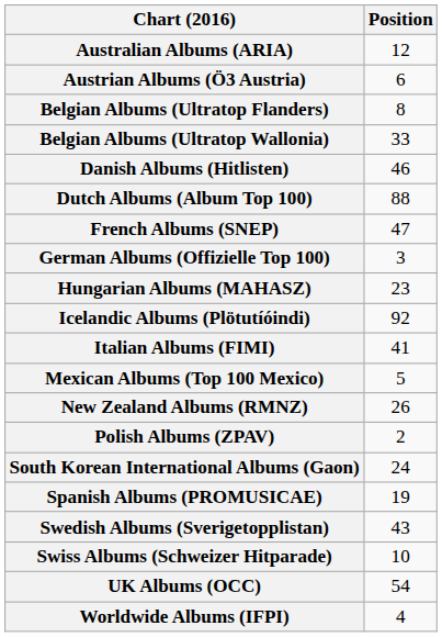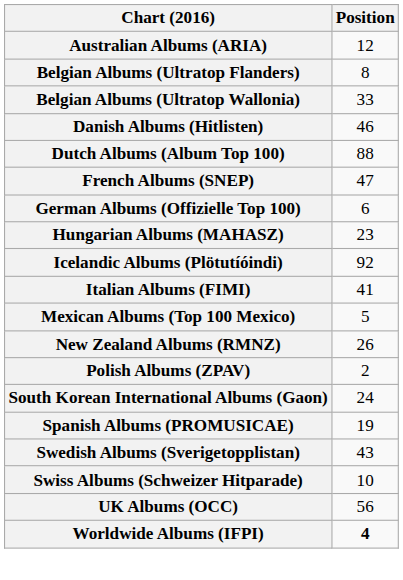 <table class="wikitable sortable plainrowheaders" style="text-align:center">
 <tr>
 <th scope="col">Chart (2016)</th>
 <th scope="col">Position</th>
 </tr>
 <tr>
 <th scope="row">Australian Albums (ARIA)</th>
 <td>12</td>
-</tr>
-<tr>
-<th scope="row">Austrian Albums (Ö3 Austria)</th>
-<td>6</td>
 </tr>
 <tr>
 <th scope="row">Belgian Albums (Ultratop Flanders)</th>
 <td>8</td>
 </tr>
 <tr>
 <th scope="row">Belgian Albums (Ultratop Wallonia)</th>
 <td>33</td>
 </tr>
 <tr>
 <th scope="row">Danish Albums (Hitlisten)</th>
 <td>46</td>
 </tr>
 <tr>
 <th scope="row">Dutch Albums (Album Top 100)</th>
 <td>88</td>
 </tr>
 <tr>
 <th scope="row">French Albums (SNEP)</th>
 <td>47</td>
 </tr>
 <tr>
 <th scope="row">German Albums (Offizielle Top 100)</th>
-<td>3</td>
+<td>6</td>
 </tr>
 <tr>
 <th scope="row">Hungarian Albums (MAHASZ)</th>
 <td>23</td>
 </tr>
 <tr>
 <th scope="row">Icelandic Albums (Plötutíóindi)</th>
 <td>92</td>
 </tr>
 <tr>
 <th scope="row">Italian Albums (FIMI)</th>
 <td>41</td>
 </tr>
 <tr>
 <th scope="row">Mexican Albums (Top 100 Mexico)</th>
 <td>5</td>
 </tr>
 <tr>
 <th scope="row">New Zealand Albums (RMNZ)</th>
 <td>26</td>
 </tr>
 <tr>
 <th scope="row">Polish Albums (ZPAV)</th>
 <td>2</td>
 </tr>
 <tr>
 <th scope="row">South Korean International Albums (Gaon)</th>
 <td>24</td>
 </tr>
 <tr>
 <th scope="row">Spanish Albums (PROMUSICAE)</th>
 <td>19</td>
 </tr>
 <tr>
 <th scope="row">Swedish Albums (Sverigetopplistan)</th>
 <td>43</td>
 </tr>
 <tr>
 <th scope="row">Swiss Albums (Schweizer Hitparade)</th>
 <td>10</td>
 </tr>
 <tr>
 <th scope="row">UK Albums (OCC)</th>
-<td>54</td>
+<td>56</td>
 </tr>
 <tr>
 <th scope="row">Worldwide Albums (IFPI)</th>
-<td>4</td>
+<td><strong>4</strong></td>
 </tr>
 </table>
